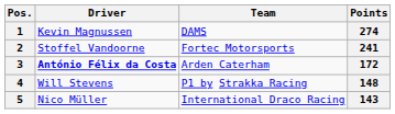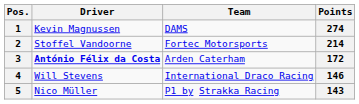 <table class="wikitable" style="font-size: 85%">
 <tr>
 <th>Pos.</th>
 <th>Driver</th>
 <th>Team</th>
 <th>Points</th>
 </tr>
 <tr>
 <th>1</th>
 <td> <a href='#'>Kevin Magnussen</a></td>
 <td> <a href='#'>DAMS</a></td>
 <th>274</th>
 </tr>
 <tr>
 <th>2</th>
 <td> <a href='#'>Stoffel Vandoorne</a></td>
 <td> <a href='#'>Fortec Motorsports</a></td>
-<th>241</th>
+<th>214</th>
 </tr>
 <tr>
 <th>3</th>
 <td><strong> <a href='#'>António Félix da Costa</a></strong></td>
 <td> <a href='#'>Arden Caterham</a></td>
 <th>172</th>
 </tr>
 <tr>
 <th>4</th>
 <td> <a href='#'>Will Stevens</a></td>
-<td> <a href='#'>P1 by</a> <a href='#'>Strakka Racing</a></td>
-<th>148</th>
+<td> <a href='#'>International Draco Racing</a></td>
+<th>146</th>
 </tr>
 <tr>
 <th>5</th>
 <td> <a href='#'>Nico Müller</a></td>
-<td> <a href='#'>International Draco Racing</a></td>
+<td> <a href='#'>P1 by</a> <a href='#'>Strakka Racing</a></td>
 <th>143</th>
 </tr>
 </table>
